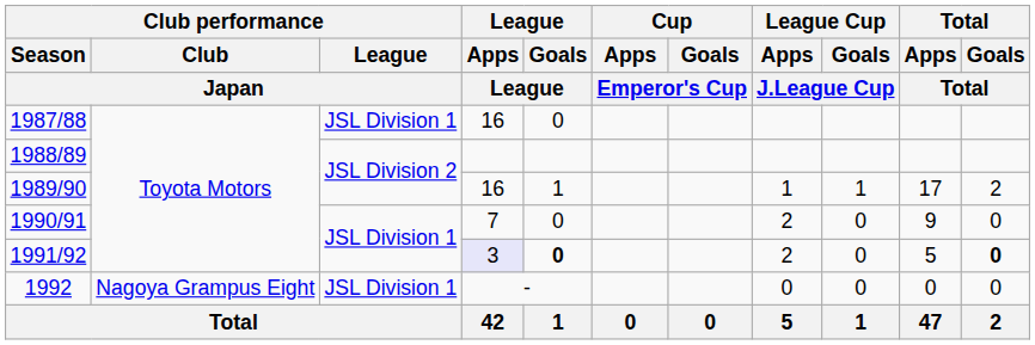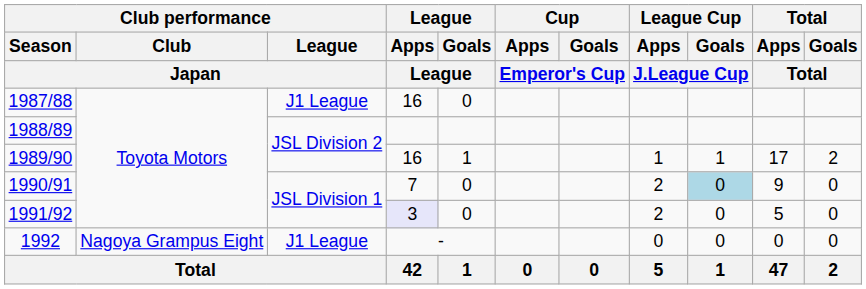 <table class="wikitable" style="text-align:center;">
 <tr>
 <th colspan=3>Club performance</th>
 <th colspan=2>League</th>
 <th colspan=2>Cup</th>
 <th colspan=2>League Cup</th>
 <th colspan=2>Total</th>
 </tr>
 <tr>
 <th>Season</th>
 <th>Club</th>
 <th>League</th>
 <th>Apps</th>
 <th>Goals</th>
 <th>Apps</th>
 <th>Goals</th>
 <th>Apps</th>
 <th>Goals</th>
 <th>Apps</th>
 <th>Goals</th>
 </tr>
 <tr>
 <th colspan=3>Japan</th>
 <th colspan=2>League</th>
 <th colspan=2><a href='#'>Emperor's Cup</a></th>
 <th colspan=2><a href='#'>J.League Cup</a></th>
 <th colspan=2>Total</th>
 </tr>
 <tr>
 <td><a href='#'>1987/88</a></td>
 <td rowspan="5"><a href='#'>Toyota Motors</a></td>
-<td><a href='#'>JSL Division 1</a></td>
+<td><a href='#'>J1 League</a></td>
 <td>16</td>
 <td>0</td>
 <td></td>
 <td></td>
 <td></td>
 <td></td>
 <td></td>
 <td></td>
 </tr>
 <tr>
 <td><a href='#'>1988/89</a></td>
 <td rowspan="2"><a href='#'>JSL Division 2</a></td>
 <td></td>
 <td></td>
 <td></td>
 <td></td>
 <td></td>
 <td></td>
 <td></td>
 <td></td>
 </tr>
 <tr>
 <td><a href='#'>1989/90</a></td>
 <td>16</td>
 <td>1</td>
 <td></td>
 <td></td>
 <td>1</td>
 <td>1</td>
 <td>17</td>
 <td>2</td>
 </tr>
 <tr>
 <td><a href='#'>1990/91</a></td>
 <td rowspan="2"><a href='#'>JSL Division 1</a></td>
 <td>7</td>
 <td>0</td>
 <td></td>
 <td></td>
 <td>2</td>
-<td>0</td>
+<td style="background: lightblue;">0</td>
 <td>9</td>
 <td>0</td>
 </tr>
 <tr>
 <td><a href='#'>1991/92</a></td>
 <td style="background: lavender;">3</td>
-<td><strong>0</strong></td>
+<td>0</td>
 <td></td>
 <td></td>
 <td>2</td>
 <td>0</td>
 <td>5</td>
-<td><strong>0</strong></td>
+<td>0</td>
 </tr>
 <tr>
 <td><a href='#'>1992</a></td>
 <td><a href='#'>Nagoya Grampus Eight</a></td>
-<td><a href='#'>JSL Division 1</a></td>
+<td><a href='#'>J1 League</a></td>
 <td colspan="2">-</td>
 <td></td>
 <td></td>
 <td>0</td>
 <td>0</td>
 <td>0</td>
 <td>0</td>
 </tr>
 <tr>
 <th colspan=3>Total</th>
 <th>42</th>
 <th>1</th>
 <th>0</th>
 <th>0</th>
 <th>5</th>
 <th>1</th>
 <th>47</th>
 <th>2</th>
 </tr>
 </table>
